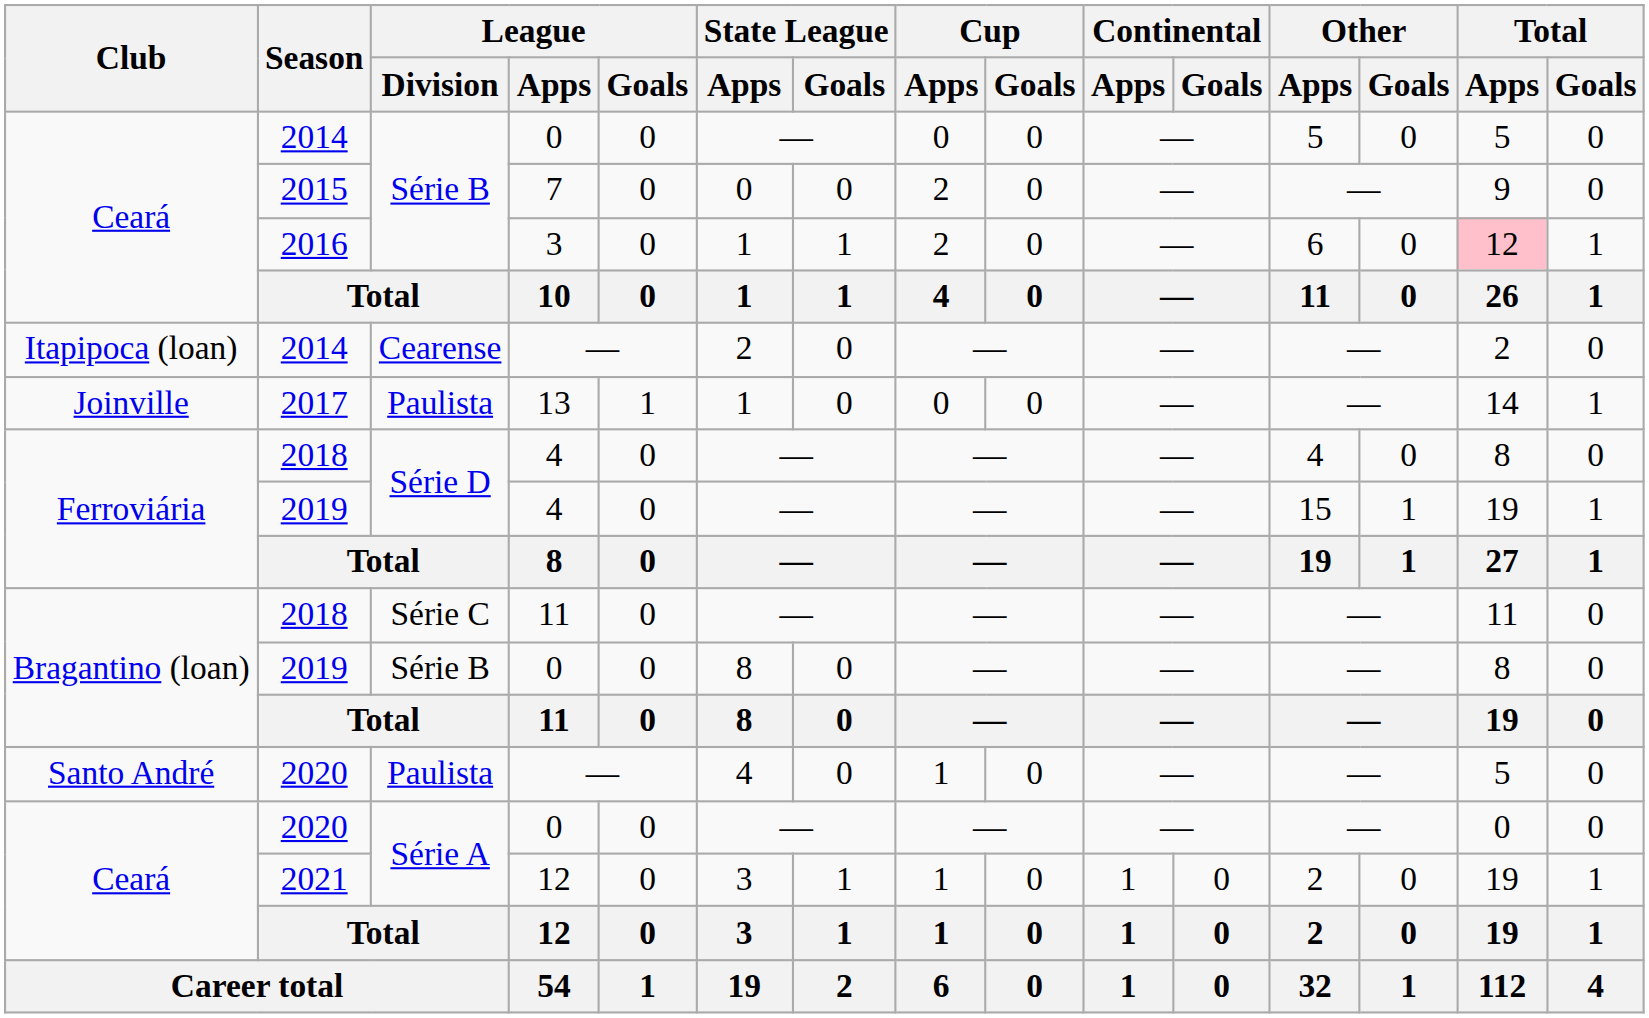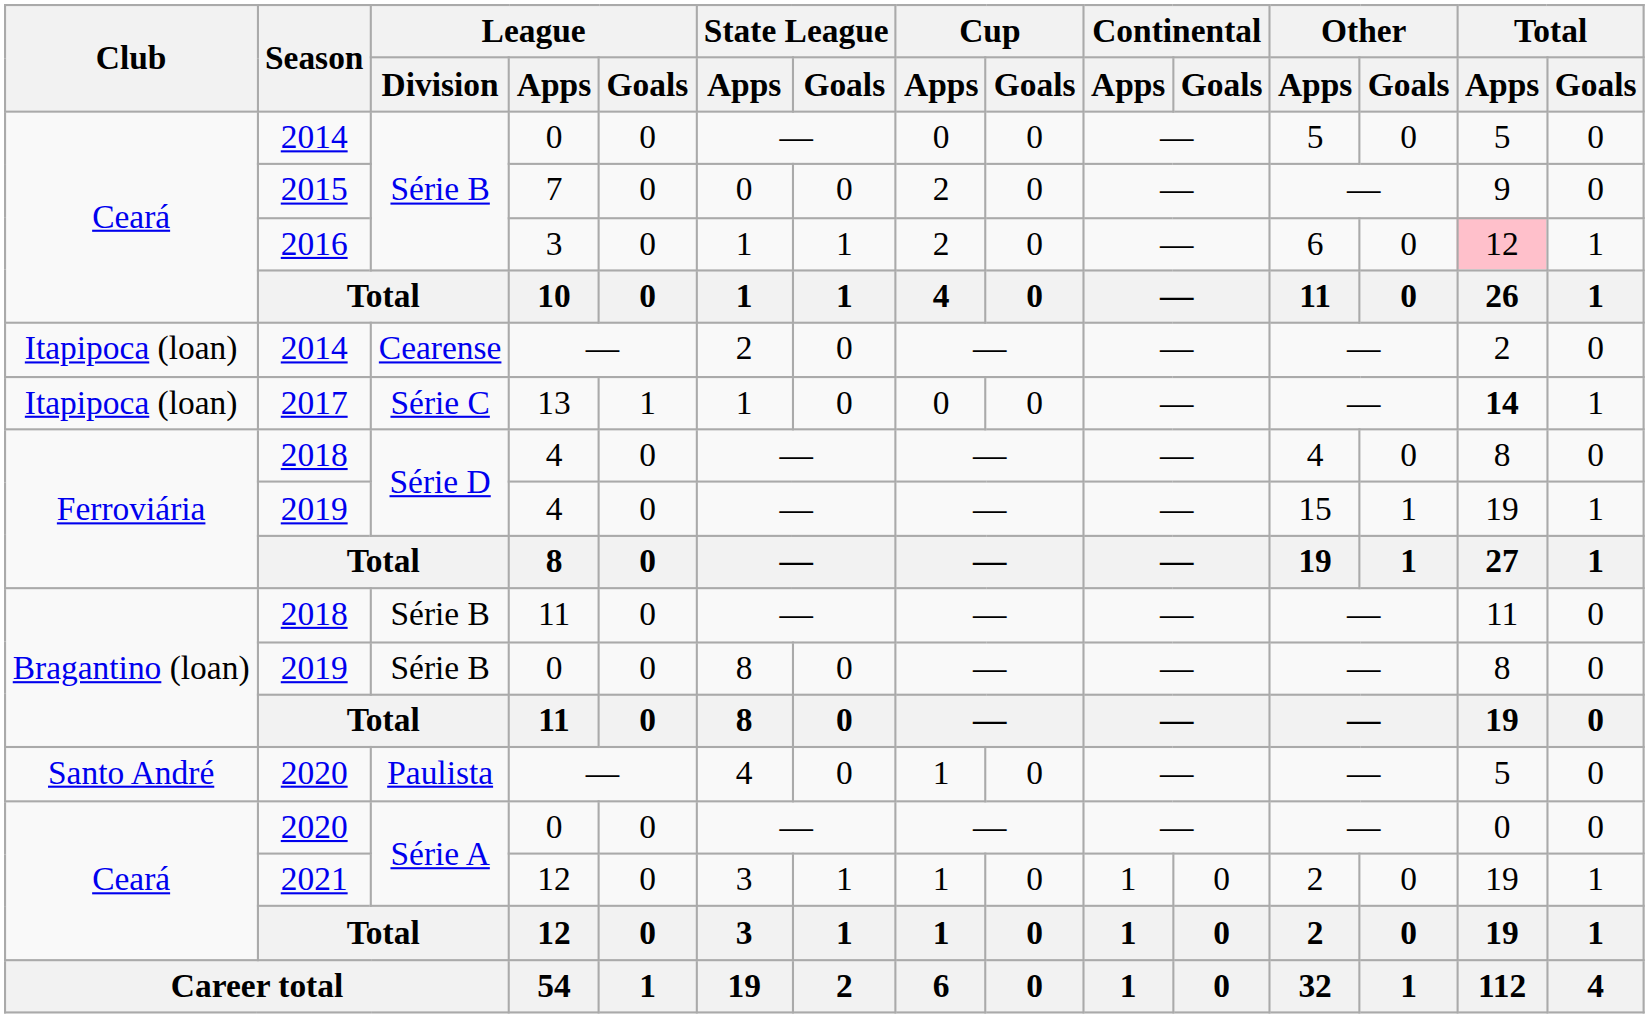 <table class="wikitable" style="text-align: center;">
 <tr>
 <th rowspan="2">Club</th>
 <th rowspan="2">Season</th>
 <th colspan="3">League</th>
 <th colspan="2">State League</th>
 <th colspan="2">Cup</th>
 <th colspan="2">Continental</th>
 <th colspan="2">Other</th>
 <th colspan="2">Total</th>
 </tr>
 <tr>
 <th>Division</th>
 <th>Apps</th>
 <th>Goals</th>
 <th>Apps</th>
 <th>Goals</th>
 <th>Apps</th>
 <th>Goals</th>
 <th>Apps</th>
 <th>Goals</th>
 <th>Apps</th>
 <th>Goals</th>
 <th>Apps</th>
 <th>Goals</th>
 </tr>
 <tr>
 <td rowspan="4" valign="center"><a href='#'>Ceará</a></td>
 <td><a href='#'>2014</a></td>
 <td rowspan="3"><a href='#'>Série B</a></td>
 <td>0</td>
 <td>0</td>
 <td colspan="2">—</td>
 <td>0</td>
 <td>0</td>
 <td colspan="2">—</td>
 <td>5</td>
 <td>0</td>
 <td>5</td>
 <td>0</td>
 </tr>
 <tr>
 <td><a href='#'>2015</a></td>
 <td>7</td>
 <td>0</td>
 <td>0</td>
 <td>0</td>
 <td>2</td>
 <td>0</td>
 <td colspan="2">—</td>
 <td colspan="2">—</td>
 <td>9</td>
 <td>0</td>
 </tr>
 <tr>
 <td><a href='#'>2016</a></td>
 <td>3</td>
 <td>0</td>
 <td>1</td>
 <td>1</td>
 <td>2</td>
 <td>0</td>
 <td colspan="2">—</td>
 <td>6</td>
 <td>0</td>
 <td style="background: pink;">12</td>
 <td>1</td>
 </tr>
 <tr>
 <th colspan="2">Total</th>
 <th>10</th>
 <th>0</th>
 <th>1</th>
 <th>1</th>
 <th>4</th>
 <th>0</th>
 <th colspan="2">—</th>
 <th>11</th>
 <th>0</th>
 <th>26</th>
 <th>1</th>
 </tr>
 <tr>
 <td valign="center"><a href='#'>Itapipoca</a> (loan)</td>
 <td><a href='#'>2014</a></td>
 <td><a href='#'>Cearense</a></td>
 <td colspan="2">—</td>
 <td>2</td>
 <td>0</td>
 <td colspan="2">—</td>
 <td colspan="2">—</td>
 <td colspan="2">—</td>
 <td>2</td>
 <td>0</td>
 </tr>
 <tr>
-<td valign="center"><a href='#'>Joinville</a></td>
+<td valign="center"><a href='#'>Itapipoca</a> (loan)</td>
 <td><a href='#'>2017</a></td>
-<td><a href='#'>Paulista</a></td>
+<td><a href='#'>Série C</a></td>
 <td>13</td>
 <td>1</td>
 <td>1</td>
 <td>0</td>
 <td>0</td>
 <td>0</td>
 <td colspan="2">—</td>
 <td colspan="2">—</td>
-<td>14</td>
+<td><strong>14</strong></td>
 <td>1</td>
 </tr>
 <tr>
 <td rowspan="3" valign="center"><a href='#'>Ferroviária</a></td>
 <td><a href='#'>2018</a></td>
 <td rowspan="2"><a href='#'>Série D</a></td>
 <td>4</td>
 <td>0</td>
 <td colspan="2">—</td>
 <td colspan="2">—</td>
 <td colspan="2">—</td>
 <td>4</td>
 <td>0</td>
 <td>8</td>
 <td>0</td>
 </tr>
 <tr>
 <td><a href='#'>2019</a></td>
 <td>4</td>
 <td>0</td>
 <td colspan="2">—</td>
 <td colspan="2">—</td>
 <td colspan="2">—</td>
 <td>15</td>
 <td>1</td>
 <td>19</td>
 <td>1</td>
 </tr>
 <tr>
 <th colspan="2">Total</th>
 <th>8</th>
 <th>0</th>
 <th colspan="2">—</th>
 <th colspan="2">—</th>
 <th colspan="2">—</th>
 <th>19</th>
 <th>1</th>
 <th>27</th>
 <th>1</th>
 </tr>
 <tr>
 <td rowspan="3" valign="center"><a href='#'>Bragantino</a> (loan)</td>
 <td><a href='#'>2018</a></td>
-<td>Série C</td>
+<td>Série B</td>
 <td>11</td>
 <td>0</td>
 <td colspan="2">—</td>
 <td colspan="2">—</td>
 <td colspan="2">—</td>
 <td colspan="2">—</td>
 <td>11</td>
 <td>0</td>
 </tr>
 <tr>
 <td><a href='#'>2019</a></td>
 <td>Série B</td>
 <td>0</td>
 <td>0</td>
 <td>8</td>
 <td>0</td>
 <td colspan="2">—</td>
 <td colspan="2">—</td>
 <td colspan="2">—</td>
 <td>8</td>
 <td>0</td>
 </tr>
 <tr>
 <th colspan="2">Total</th>
 <th>11</th>
 <th>0</th>
 <th>8</th>
 <th>0</th>
 <th colspan="2">—</th>
 <th colspan="2">—</th>
 <th colspan="2">—</th>
 <th>19</th>
 <th>0</th>
 </tr>
 <tr>
 <td valign="center"><a href='#'>Santo André</a></td>
 <td><a href='#'>2020</a></td>
 <td><a href='#'>Paulista</a></td>
 <td colspan="2">—</td>
 <td>4</td>
 <td>0</td>
 <td>1</td>
 <td>0</td>
 <td colspan="2">—</td>
 <td colspan="2">—</td>
 <td>5</td>
 <td>0</td>
 </tr>
 <tr>
 <td rowspan="3" valign="center"><a href='#'>Ceará</a></td>
 <td><a href='#'>2020</a></td>
 <td rowspan="2"><a href='#'>Série A</a></td>
 <td>0</td>
 <td>0</td>
 <td colspan="2">—</td>
 <td colspan="2">—</td>
 <td colspan="2">—</td>
 <td colspan="2">—</td>
 <td>0</td>
 <td>0</td>
 </tr>
 <tr>
 <td><a href='#'>2021</a></td>
 <td>12</td>
 <td>0</td>
 <td>3</td>
 <td>1</td>
 <td>1</td>
 <td>0</td>
 <td>1</td>
 <td>0</td>
 <td>2</td>
 <td>0</td>
 <td>19</td>
 <td>1</td>
 </tr>
 <tr>
 <th colspan="2">Total</th>
 <th>12</th>
 <th>0</th>
 <th>3</th>
 <th>1</th>
 <th>1</th>
 <th>0</th>
 <th>1</th>
 <th>0</th>
 <th>2</th>
 <th>0</th>
 <th>19</th>
 <th>1</th>
 </tr>
 <tr>
 <th colspan="3"><strong>Career total</strong></th>
 <th>54</th>
 <th>1</th>
 <th>19</th>
 <th>2</th>
 <th>6</th>
 <th>0</th>
 <th>1</th>
 <th>0</th>
 <th>32</th>
 <th>1</th>
 <th>112</th>
 <th>4</th>
 </tr>
 </table>
